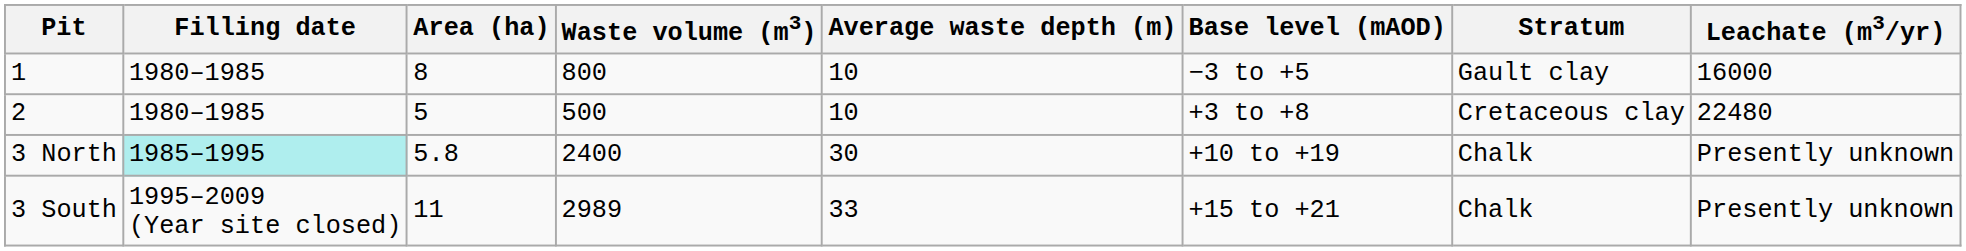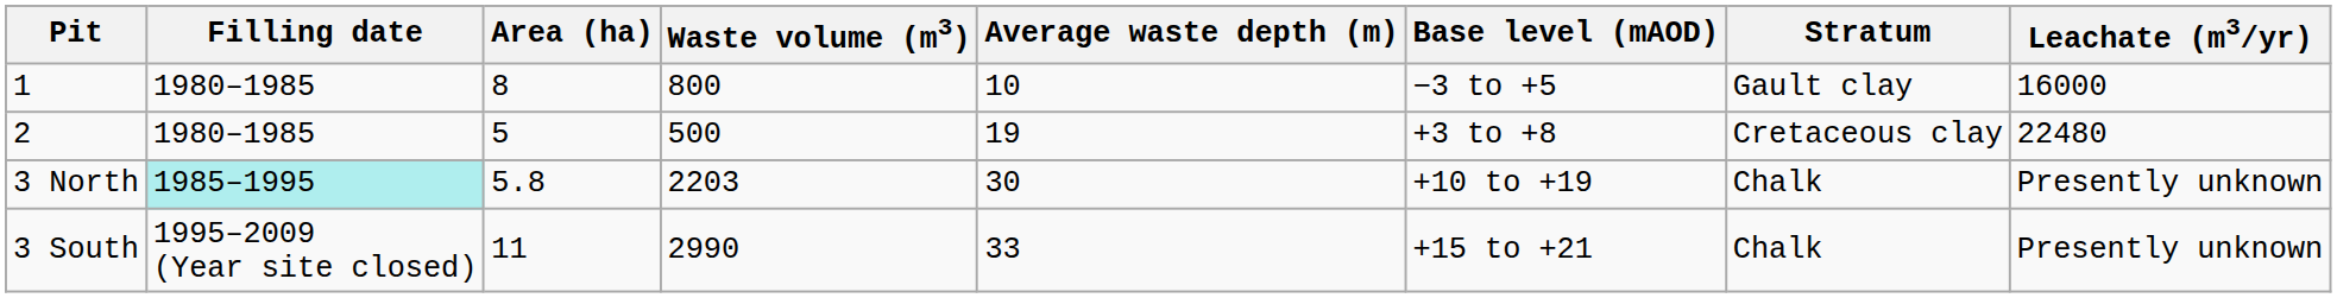 <table class="wikitable" border="1">
 <tr>
 <th>Pit</th>
 <th>Filling date</th>
 <th>Area (ha)</th>
 <th>Waste volume (m<sup>3</sup>)</th>
 <th>Average waste depth (m)</th>
 <th>Base level (mAOD)</th>
 <th>Stratum</th>
 <th>Leachate (m<sup>3</sup>/yr)</th>
 </tr>
 <tr>
 <td>1</td>
 <td>1980–1985</td>
 <td>8</td>
 <td>800</td>
 <td>10</td>
 <td>−3 to +5</td>
 <td>Gault clay</td>
 <td>16000</td>
 </tr>
 <tr>
 <td>2</td>
 <td>1980–1985</td>
 <td>5</td>
 <td>500</td>
-<td>10</td>
+<td>19</td>
 <td>+3 to +8</td>
 <td>Cretaceous clay</td>
 <td>22480</td>
 </tr>
 <tr>
 <td>3 North</td>
 <td style="background: paleturquoise;">1985–1995</td>
 <td>5.8</td>
-<td>2400</td>
+<td>2203</td>
 <td>30</td>
 <td>+10 to +19</td>
 <td>Chalk</td>
 <td>Presently unknown</td>
 </tr>
 <tr>
 <td>3 South</td>
 <td>1995–2009<br>(Year site closed)</td>
 <td>11</td>
-<td>2989</td>
+<td>2990</td>
 <td>33</td>
 <td>+15 to +21</td>
 <td>Chalk</td>
 <td>Presently unknown</td>
 </tr>
 </table>
